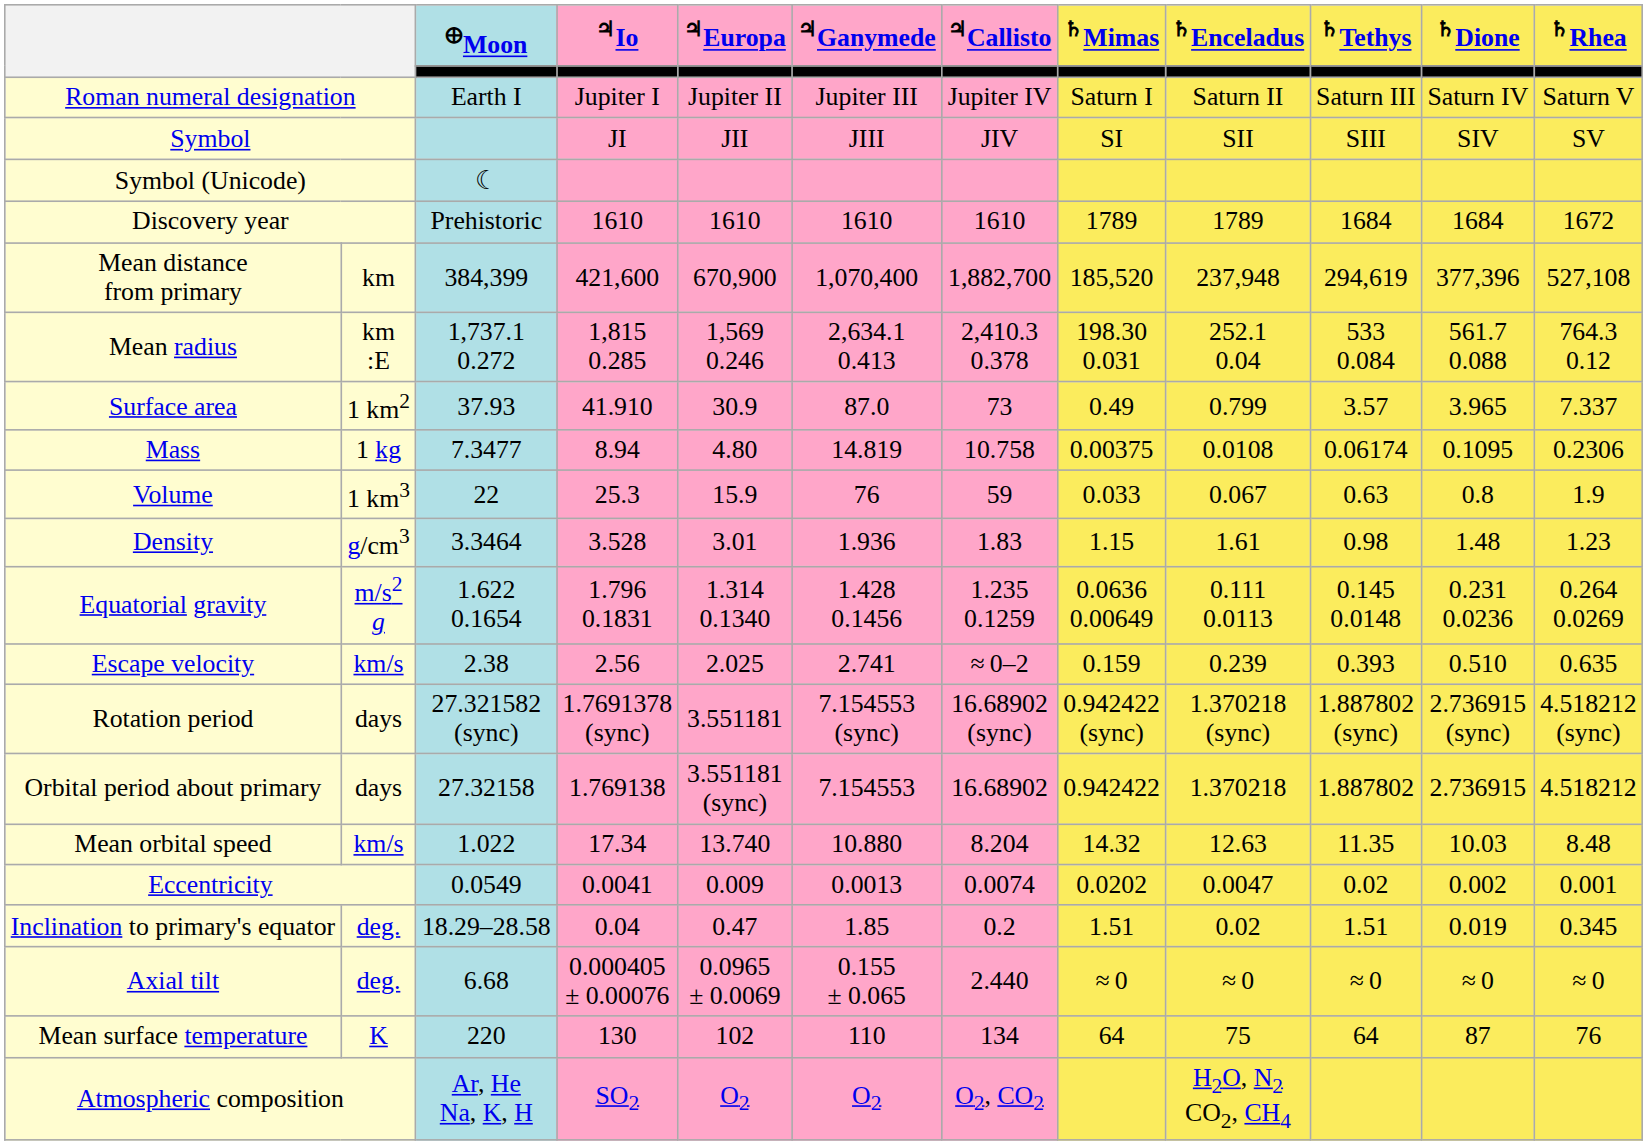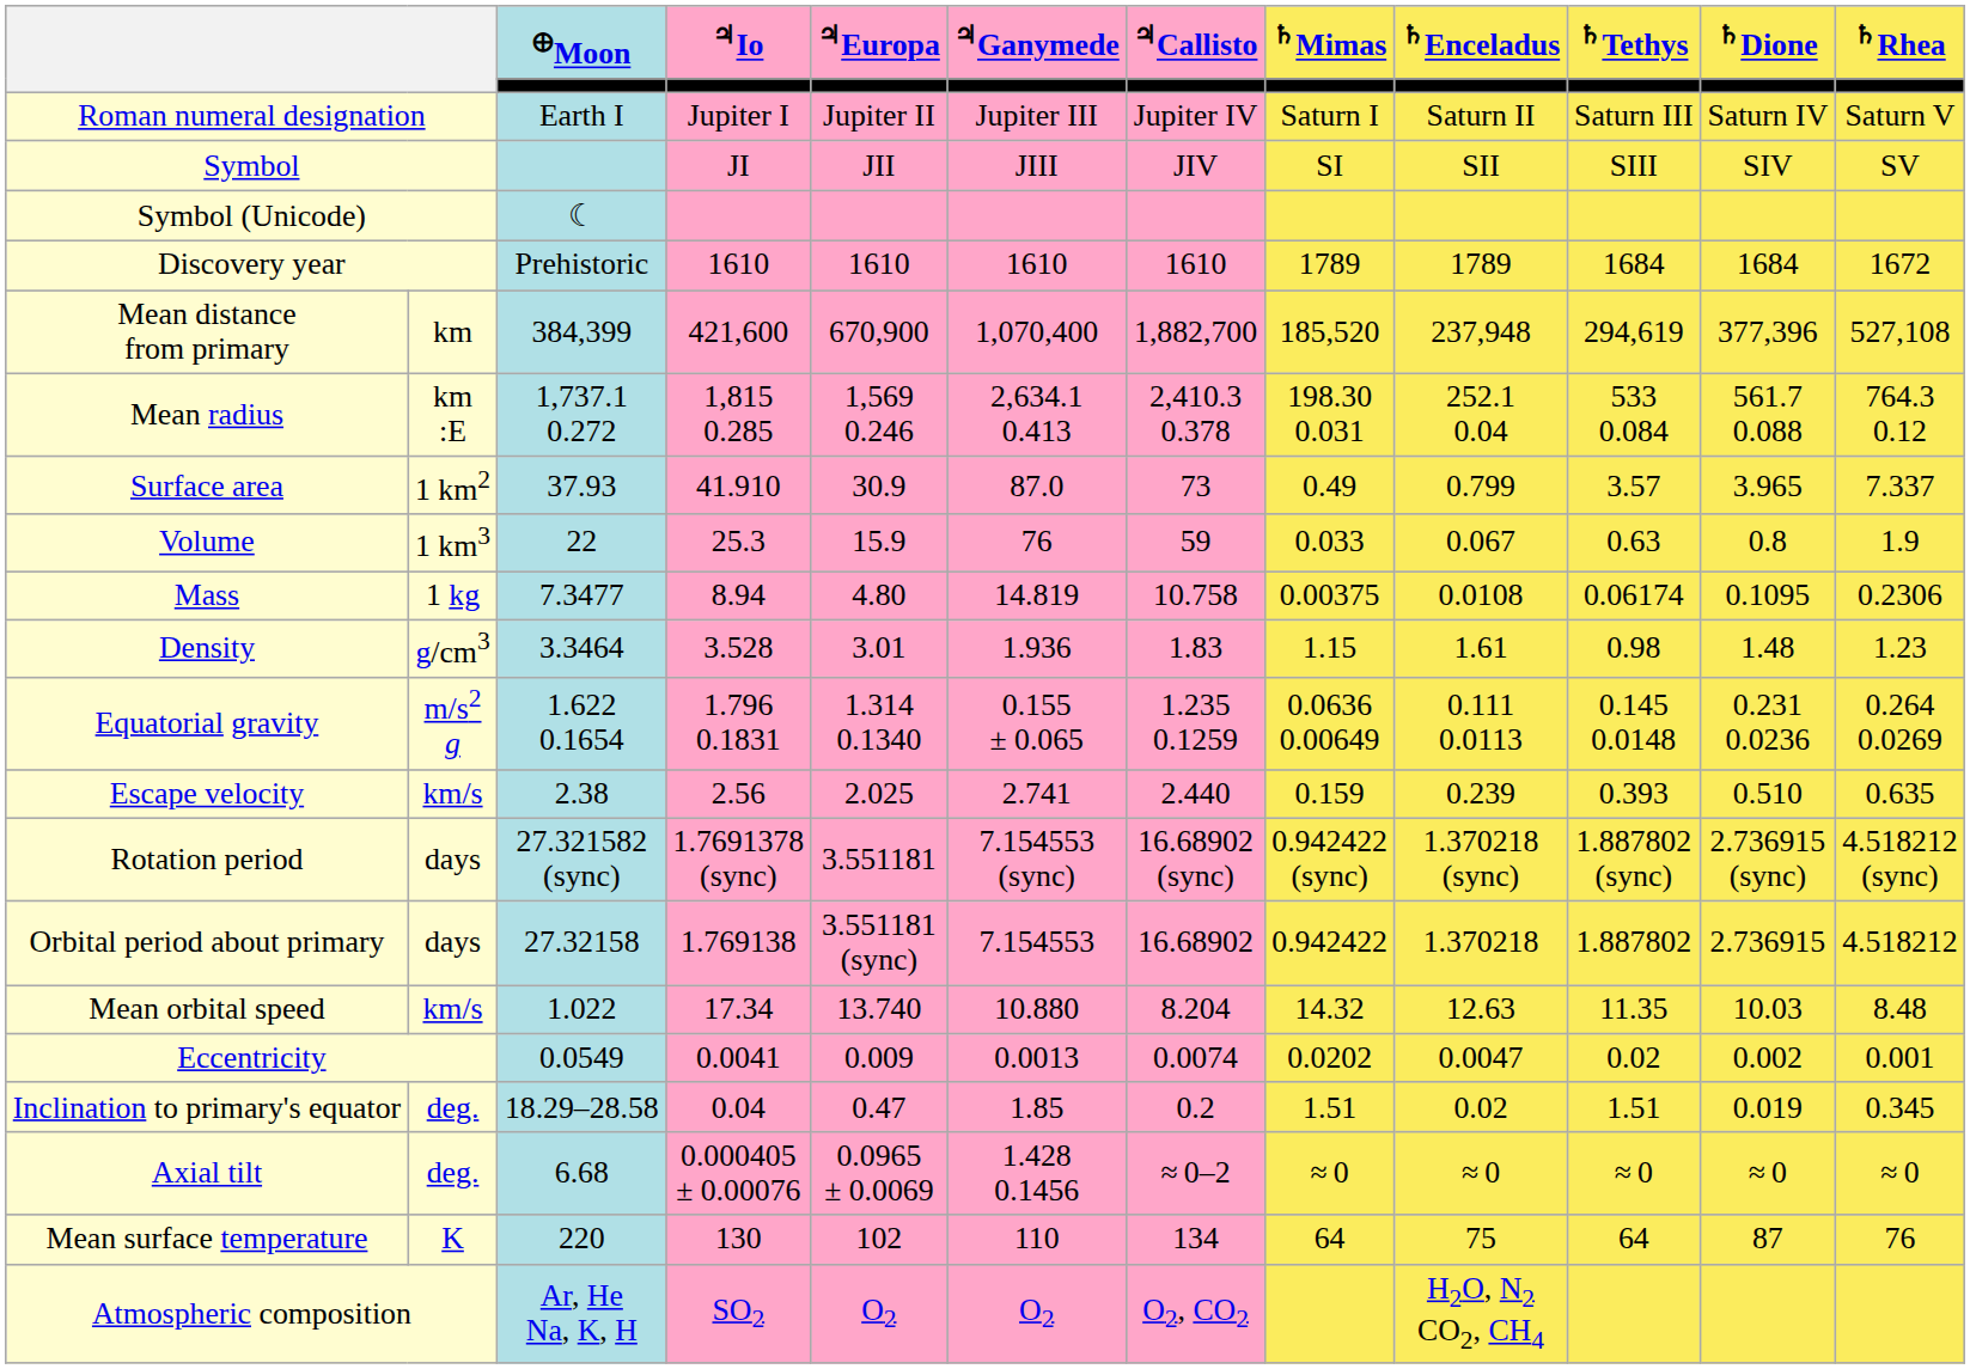 <table class="wikitable" style="text-align: center;">
 <tr>
 <th colspan="2" rowspan=2> </th>
 <th style="background: #b0e0e6;"><sup>🜨</sup><a href='#'>Moon</a></th>
 <th style="background: #ffa6c9;"><sup>♃</sup><a href='#'>Io</a></th>
 <th style="background: #ffa6c9;"><sup>♃</sup><a href='#'>Europa</a></th>
 <th style="background: #ffa6c9;"><sup>♃</sup><a href='#'>Ganymede</a></th>
 <th style="background: #ffa6c9;"><sup>♃</sup><a href='#'>Callisto</a></th>
 <th style="background: #fbec5d;"><sup>♄</sup><a href='#'>Mimas</a></th>
 <th style="background: #fbec5d;"><sup>♄</sup><a href='#'>Enceladus</a></th>
 <th style="background: #fbec5d;"><sup>♄</sup><a href='#'>Tethys</a></th>
 <th style="background: #fbec5d;"><sup>♄</sup><a href='#'>Dione</a></th>
 <th style="background: #fbec5d;"><sup>♄</sup><a href='#'>Rhea</a></th>
 </tr>
 <tr>
 <td style="background: black;"></td>
 <td style="background: black;"></td>
 <td style="background: black;"></td>
 <td style="background: black;"></td>
 <td style="background: black;"></td>
 <td style="background: black;"></td>
 <td style="background: black;"></td>
 <td style="background: black;"></td>
 <td style="background: black;"></td>
 <td style="background: black;"></td>
 </tr>
 <tr>
 <td colspan="2" style="background: #fffdd0;"><a href='#'>Roman numeral designation</a></td>
 <td style="background: #b0e0e6;">Earth I</td>
 <td style="background: #ffa6c9;">Jupiter I</td>
 <td style="background: #ffa6c9;">Jupiter II</td>
 <td style="background: #ffa6c9;">Jupiter III</td>
 <td style="background: #ffa6c9;">Jupiter IV</td>
 <td style="background: #fbec5d;">Saturn I</td>
 <td style="background: #fbec5d;">Saturn II</td>
 <td style="background: #fbec5d;">Saturn III</td>
 <td style="background: #fbec5d;">Saturn IV</td>
 <td style="background: #fbec5d;">Saturn V</td>
 </tr>
 <tr>
 <td colspan="2" style="background: #fffdd0;"><a href='#'>Symbol</a></td>
 <td style="background: #b0e0e6;"></td>
 <td style="background: #ffa6c9;">JI</td>
 <td style="background: #ffa6c9;">JII</td>
 <td style="background: #ffa6c9;">JIII</td>
 <td style="background: #ffa6c9;">JIV</td>
 <td style="background: #fbec5d;">SI</td>
 <td style="background: #fbec5d;">SII</td>
 <td style="background: #fbec5d;">SIII</td>
 <td style="background: #fbec5d;">SIV</td>
 <td style="background: #fbec5d;">SV</td>
 </tr>
 <tr>
 <td colspan="2" style="background: #fffdd0;">Symbol (Unicode)</td>
 <td style="background: #b0e0e6;">☾</td>
 <td style="background: #ffa6c9;"></td>
 <td style="background: #ffa6c9;"></td>
 <td style="background: #ffa6c9;"></td>
 <td style="background: #ffa6c9;"></td>
 <td style="background: #fbec5d;"></td>
 <td style="background: #fbec5d;"></td>
 <td style="background: #fbec5d;"></td>
 <td style="background: #fbec5d;"></td>
 <td style="background: #fbec5d;"></td>
 </tr>
 <tr>
 <td colspan="2" style="background: #fffdd0;">Discovery year</td>
 <td style="background: #b0e0e6;">Prehistoric</td>
 <td style="background: #ffa6c9;">1610</td>
 <td style="background: #ffa6c9;">1610</td>
 <td style="background: #ffa6c9;">1610</td>
 <td style="background: #ffa6c9;">1610</td>
 <td style="background: #fbec5d;">1789</td>
 <td style="background: #fbec5d;">1789</td>
 <td style="background: #fbec5d;">1684</td>
 <td style="background: #fbec5d;">1684</td>
 <td style="background: #fbec5d;">1672</td>
 </tr>
 <tr>
 <td style="background: #fffdd0;">Mean distance <br> from primary</td>
 <td style="background: #fffdd0;">km</td>
 <td style="background: #b0e0e6;">384,399</td>
 <td style="background: #ffa6c9;">421,600</td>
 <td style="background: #ffa6c9;">670,900</td>
 <td style="background: #ffa6c9;">1,070,400</td>
 <td style="background: #ffa6c9;">1,882,700</td>
 <td style="background: #fbec5d;">185,520</td>
 <td style="background: #fbec5d;">237,948</td>
 <td style="background: #fbec5d;">294,619</td>
 <td style="background: #fbec5d;">377,396</td>
 <td style="background: #fbec5d;">527,108</td>
 </tr>
 <tr>
 <td style="background: #fffdd0;">Mean <a href='#'>radius</a></td>
 <td style="background: #fffdd0;">km <br> :E</td>
 <td style="background: #b0e0e6;">1,737.1 <br> 0.272</td>
 <td style="background: #ffa6c9;">1,815 <br> 0.285</td>
 <td style="background: #ffa6c9;">1,569 <br> 0.246</td>
 <td style="background: #ffa6c9;">2,634.1 <br> 0.413</td>
 <td style="background: #ffa6c9;">2,410.3 <br> 0.378</td>
 <td style="background: #fbec5d;">198.30 <br> 0.031</td>
 <td style="background: #fbec5d;">252.1 <br> 0.04</td>
 <td style="background: #fbec5d;">533 <br> 0.084</td>
 <td style="background: #fbec5d;">561.7 <br> 0.088</td>
 <td style="background: #fbec5d;">764.3 <br> 0.12</td>
 </tr>
 <tr>
 <td style="background: #fffdd0;"><a href='#'>Surface area</a></td>
 <td style="background: #fffdd0;">1 km<sup>2</sup></td>
 <td style="background: #b0e0e6;">37.93</td>
 <td style="background: #ffa6c9;">41.910</td>
 <td style="background: #ffa6c9;">30.9</td>
 <td style="background: #ffa6c9;">87.0</td>
 <td style="background: #ffa6c9;">73</td>
 <td style="background: #fbec5d;">0.49</td>
 <td style="background: #fbec5d;">0.799</td>
 <td style="background: #fbec5d;">3.57</td>
 <td style="background: #fbec5d;">3.965</td>
 <td style="background: #fbec5d;">7.337</td>
 </tr>
 <tr>
+<td style="background: #fffdd0;"><a href='#'>Volume</a></td>
+<td style="background: #fffdd0;">1 km<sup>3</sup></td>
+<td style="background: #b0e0e6;">22</td>
+<td style="background: #ffa6c9;">25.3</td>
+<td style="background: #ffa6c9;">15.9</td>
+<td style="background: #ffa6c9;">76</td>
+<td style="background: #ffa6c9;">59</td>
+<td style="background: #fbec5d;">0.033</td>
+<td style="background: #fbec5d;">0.067</td>
+<td style="background: #fbec5d;">0.63</td>
+<td style="background: #fbec5d;">0.8</td>
+<td style="background: #fbec5d;">1.9</td>
+</tr>
+<tr>
 <td style="background: #fffdd0;"><a href='#'>Mass</a></td>
 <td style="background: #fffdd0;">1 <a href='#'>kg</a></td>
 <td style="background: #b0e0e6;">7.3477</td>
 <td style="background: #ffa6c9;">8.94</td>
 <td style="background: #ffa6c9;">4.80</td>
 <td style="background: #ffa6c9;">14.819</td>
 <td style="background: #ffa6c9;">10.758</td>
 <td style="background: #fbec5d;">0.00375</td>
 <td style="background: #fbec5d;">0.0108</td>
 <td style="background: #fbec5d;">0.06174</td>
 <td style="background: #fbec5d;">0.1095</td>
 <td style="background: #fbec5d;">0.2306</td>
-</tr>
-<tr>
-<td style="background: #fffdd0;"><a href='#'>Volume</a></td>
-<td style="background: #fffdd0;">1 km<sup>3</sup></td>
-<td style="background: #b0e0e6;">22</td>
-<td style="background: #ffa6c9;">25.3</td>
-<td style="background: #ffa6c9;">15.9</td>
-<td style="background: #ffa6c9;">76</td>
-<td style="background: #ffa6c9;">59</td>
-<td style="background: #fbec5d;">0.033</td>
-<td style="background: #fbec5d;">0.067</td>
-<td style="background: #fbec5d;">0.63</td>
-<td style="background: #fbec5d;">0.8</td>
-<td style="background: #fbec5d;">1.9</td>
 </tr>
 <tr>
 <td style="background: #fffdd0;"><a href='#'>Density</a></td>
 <td style="background: #fffdd0;"><a href='#'>g</a>/cm<sup>3</sup></td>
 <td style="background: #b0e0e6;">3.3464</td>
 <td style="background: #ffa6c9;">3.528</td>
 <td style="background: #ffa6c9;">3.01</td>
 <td style="background: #ffa6c9;">1.936</td>
 <td style="background: #ffa6c9;">1.83</td>
 <td style="background: #fbec5d;">1.15</td>
 <td style="background: #fbec5d;">1.61</td>
 <td style="background: #fbec5d;">0.98</td>
 <td style="background: #fbec5d;">1.48</td>
 <td style="background: #fbec5d;">1.23</td>
 </tr>
 <tr>
 <td style="background: #fffdd0;"><a href='#'>Equatorial</a> <a href='#'>gravity</a></td>
 <td style="background: #fffdd0;"><a href='#'>m/s<sup>2</sup></a><br><a href='#'><em>g</em></a></td>
 <td style="background: #b0e0e6;">1.622<br>0.1654</td>
 <td style="background: #ffa6c9;">1.796<br>0.1831</td>
 <td style="background: #ffa6c9;">1.314<br>0.1340</td>
-<td style="background: #ffa6c9;">1.428<br>0.1456</td>
+<td style="background: #ffa6c9;">0.155<br>± 0.065</td>
 <td style="background: #ffa6c9;">1.235<br>0.1259</td>
 <td style="background: #fbec5d;">0.0636<br>0.00649</td>
 <td style="background: #fbec5d;">0.111<br>0.0113</td>
 <td style="background: #fbec5d;">0.145<br>0.0148</td>
 <td style="background: #fbec5d;">0.231<br>0.0236</td>
 <td style="background: #fbec5d;">0.264<br>0.0269</td>
 </tr>
 <tr>
 <td style="background: #fffdd0;"><a href='#'>Escape velocity</a></td>
 <td style="background: #fffdd0;"><a href='#'>km/s</a></td>
 <td style="background: #b0e0e6;">2.38</td>
 <td style="background: #ffa6c9;">2.56</td>
 <td style="background: #ffa6c9;">2.025</td>
 <td style="background: #ffa6c9;">2.741</td>
-<td style="background: #ffa6c9;">≈ 0–2</td>
+<td style="background: #ffa6c9;">2.440</td>
 <td style="background: #fbec5d;">0.159</td>
 <td style="background: #fbec5d;">0.239</td>
 <td style="background: #fbec5d;">0.393</td>
 <td style="background: #fbec5d;">0.510</td>
 <td style="background: #fbec5d;">0.635</td>
 </tr>
 <tr>
 <td style="background: #fffdd0;">Rotation period</td>
 <td style="background: #fffdd0;">days</td>
 <td style="background: #b0e0e6;">27.321582 <br> (sync)</td>
 <td style="background: #ffa6c9;">1.7691378 <br> (sync)</td>
 <td style="background: #ffa6c9;">3.551181</td>
 <td style="background: #ffa6c9;">7.154553 <br> (sync)</td>
 <td style="background: #ffa6c9;">16.68902 <br> (sync)</td>
 <td style="background: #fbec5d;">0.942422 <br> (sync)</td>
 <td style="background: #fbec5d;">1.370218 <br> (sync)</td>
 <td style="background: #fbec5d;">1.887802 <br> (sync)</td>
 <td style="background: #fbec5d;">2.736915 <br> (sync)</td>
 <td style="background: #fbec5d;">4.518212 <br> (sync)</td>
 </tr>
 <tr>
 <td style="background: #fffdd0;">Orbital period about primary</td>
 <td style="background: #fffdd0;">days</td>
 <td style="background: #b0e0e6;">27.32158</td>
 <td style="background: #ffa6c9;">1.769138</td>
 <td style="background: #ffa6c9;">3.551181 <br> (sync)</td>
 <td style="background: #ffa6c9;">7.154553</td>
 <td style="background: #ffa6c9;">16.68902</td>
 <td style="background: #fbec5d;">0.942422</td>
 <td style="background: #fbec5d;">1.370218</td>
 <td style="background: #fbec5d;">1.887802</td>
 <td style="background: #fbec5d;">2.736915</td>
 <td style="background: #fbec5d;">4.518212</td>
 </tr>
 <tr>
 <td style="background: #fffdd0;">Mean orbital speed</td>
 <td style="background: #fffdd0;"><a href='#'>km/s</a></td>
 <td style="background: #b0e0e6;">1.022</td>
 <td style="background: #ffa6c9;">17.34</td>
 <td style="background: #ffa6c9;">13.740</td>
 <td style="background: #ffa6c9;">10.880</td>
 <td style="background: #ffa6c9;">8.204</td>
 <td style="background: #fbec5d;">14.32</td>
 <td style="background: #fbec5d;">12.63</td>
 <td style="background: #fbec5d;">11.35</td>
 <td style="background: #fbec5d;">10.03</td>
 <td style="background: #fbec5d;">8.48</td>
 </tr>
 <tr>
 <td colspan="2" style="background: #fffdd0;"><a href='#'>Eccentricity</a></td>
 <td style="background: #b0e0e6;">0.0549</td>
 <td style="background: #ffa6c9;">0.0041</td>
 <td style="background: #ffa6c9;">0.009</td>
 <td style="background: #ffa6c9;">0.0013</td>
 <td style="background: #ffa6c9;">0.0074</td>
 <td style="background: #fbec5d;">0.0202</td>
 <td style="background: #fbec5d;">0.0047</td>
 <td style="background: #fbec5d;">0.02</td>
 <td style="background: #fbec5d;">0.002</td>
 <td style="background: #fbec5d;">0.001</td>
 </tr>
 <tr>
 <td style="background: #fffdd0;"><a href='#'>Inclination</a> to primary's equator</td>
 <td style="background: #fffdd0;"><a href='#'>deg.</a></td>
 <td style="background: #b0e0e6;">18.29–28.58</td>
 <td style="background: #ffa6c9;">0.04</td>
 <td style="background: #ffa6c9;">0.47</td>
 <td style="background: #ffa6c9;">1.85</td>
 <td style="background: #ffa6c9;">0.2</td>
 <td style="background: #fbec5d;">1.51</td>
 <td style="background: #fbec5d;">0.02</td>
 <td style="background: #fbec5d;">1.51</td>
 <td style="background: #fbec5d;">0.019</td>
 <td style="background: #fbec5d;">0.345</td>
 </tr>
 <tr>
 <td style="background: #fffdd0;"><a href='#'>Axial tilt</a></td>
 <td style="background: #fffdd0;"><a href='#'>deg.</a></td>
 <td style="background: #b0e0e6;">6.68</td>
 <td style="background: #ffa6c9;">0.000405<br>± 0.00076</td>
 <td style="background: #ffa6c9;">0.0965<br>± 0.0069</td>
-<td style="background: #ffa6c9;">0.155<br>± 0.065</td>
-<td style="background: #ffa6c9;">2.440</td>
+<td style="background: #ffa6c9;">1.428<br>0.1456</td>
+<td style="background: #ffa6c9;">≈ 0–2</td>
 <td style="background: #fbec5d;">≈ 0</td>
 <td style="background: #fbec5d;">≈ 0</td>
 <td style="background: #fbec5d;">≈ 0</td>
 <td style="background: #fbec5d;">≈ 0</td>
 <td style="background: #fbec5d;">≈ 0</td>
 </tr>
 <tr>
 <td style="background: #fffdd0;">Mean surface <a href='#'>temperature</a></td>
 <td style="background: #fffdd0;"><a href='#'>K</a></td>
 <td style="background: #b0e0e6;">220</td>
 <td style="background: #ffa6c9;">130</td>
 <td style="background: #ffa6c9;">102</td>
 <td style="background: #ffa6c9;">110</td>
 <td style="background: #ffa6c9;">134</td>
 <td style="background: #fbec5d;">64</td>
 <td style="background: #fbec5d;">75</td>
 <td style="background: #fbec5d;">64</td>
 <td style="background: #fbec5d;">87</td>
 <td style="background: #fbec5d;">76</td>
 </tr>
 <tr>
 <td colspan="2" style="background: #fffdd0;"><a href='#'>Atmospheric</a> composition</td>
 <td style="background: #b0e0e6;"><a href='#'>Ar</a>, <a href='#'>He</a><br><a href='#'>Na</a>, <a href='#'>K</a>, <a href='#'>H</a></td>
 <td style="background: #ffa6c9;"><a href='#'>SO<sub>2</sub></a></td>
 <td style="background: #ffa6c9;"><a href='#'>O<sub>2</sub></a></td>
 <td style="background: #ffa6c9;"><a href='#'>O<sub>2</sub></a></td>
 <td style="background: #ffa6c9;"><a href='#'>O<sub>2</sub></a>, <a href='#'>CO<sub>2</sub></a></td>
 <td style="background: #fbec5d;"></td>
 <td style="background: #fbec5d;"><a href='#'>H<sub>2</sub>O</a>, <a href='#'>N<sub>2</sub></a><br>CO<sub>2</sub>, <a href='#'>CH<sub>4</sub></a></td>
 <td style="background: #fbec5d;"></td>
 <td style="background: #fbec5d;"></td>
 <td style="background: #fbec5d;"></td>
 </tr>
 </table>
